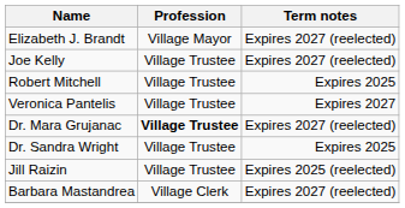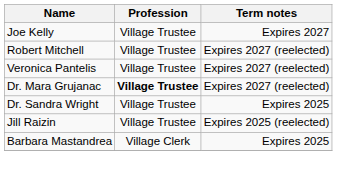 <table class="wikitable sortable">
 <tr>
 <th align="left">Name</th>
 <th>Profession</th>
 <th align="right">Term notes</th>
 </tr>
 <tr>
-<td>Elizabeth J. Brandt</td>
-<td align="center">Village Mayor</td>
-<td align="right">Expires 2027 (reelected)</td>
-</tr>
-<tr>
 <td>Joe Kelly</td>
 <td align="center">Village Trustee</td>
-<td align="right">Expires 2027 (reelected) </td>
+<td align="right">Expires 2027 </td>
 </tr>
 <tr>
 <td>Robert Mitchell</td>
 <td align="center">Village Trustee</td>
-<td align= "right">Expires 2025 </td>
+<td align="right">Expires 2027 (reelected)</td>
 </tr>
 <tr>
 <td>Veronica Pantelis</td>
 <td align="center">Village Trustee</td>
-<td align="right">Expires 2027 </td>
+<td align="right">Expires 2027 (reelected) </td>
 </tr>
 <tr>
 <td>Dr. Mara Grujanac</td>
 <td align="center"><strong>Village Trustee</strong></td>
 <td align="right">Expires 2027 (reelected) </td>
 </tr>
 <tr>
 <td>Dr. Sandra Wright</td>
 <td align="center">Village Trustee</td>
 <td align="right">Expires 2025 </td>
 </tr>
 <tr>
 <td>Jill Raizin</td>
 <td align="center">Village Trustee</td>
 <td align="right">Expires 2025 (reelected) </td>
 </tr>
 <tr>
 <td>Barbara Mastandrea</td>
 <td align="center">Village Clerk</td>
-<td align="right">Expires 2027 (reelected)</td>
+<td align= "right">Expires 2025 </td>
 </tr>
 <tr>
 </tr>
 </table>
